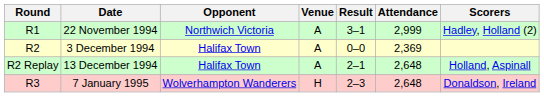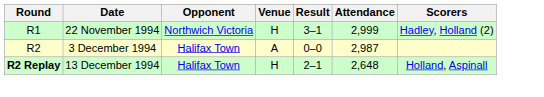 <table class="wikitable" style="font-size:100%; text-align:center">
 <tr>
 <th>Round</th>
 <th>Date</th>
 <th>Opponent</th>
 <th>Venue</th>
 <th>Result</th>
 <th>Attendance</th>
 <th>Scorers</th>
 </tr>
 <tr style="background-color: #CCFFCC;">
 <td>R1</td>
 <td>22 November 1994</td>
 <td><a href='#'>Northwich Victoria</a></td>
-<td>A</td>
+<td>H</td>
 <td>3–1</td>
 <td>2,999</td>
 <td><a href='#'>Hadley</a>, <a href='#'>Holland</a> (2)</td>
 </tr>
 <tr style="background-color: #FFFFCC;">
 <td>R2</td>
 <td>3 December 1994</td>
 <td><a href='#'>Halifax Town</a></td>
 <td>A</td>
 <td>0–0</td>
-<td>2,369</td>
+<td>2,987</td>
 <td></td>
 </tr>
 <tr style="background-color: #CCFFCC;">
-<td>R2 Replay</td>
+<td><strong>R2 Replay</strong></td>
 <td>13 December 1994</td>
 <td><a href='#'>Halifax Town</a></td>
-<td>A</td>
+<td>H</td>
 <td>2–1</td>
 <td>2,648</td>
 <td><a href='#'>Holland</a>, <a href='#'>Aspinall</a></td>
 </tr>
-<tr style="background-color: #FFCCCC;">
-<td>R3</td>
-<td>7 January 1995</td>
-<td><a href='#'>Wolverhampton Wanderers</a></td>
-<td>H</td>
-<td>2–3</td>
-<td>2,648</td>
-<td><a href='#'>Donaldson</a>, <a href='#'>Ireland</a></td>
-</tr>
 </table>
